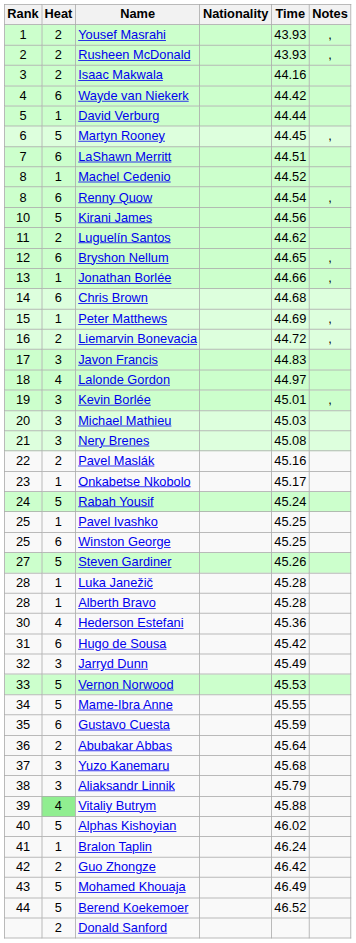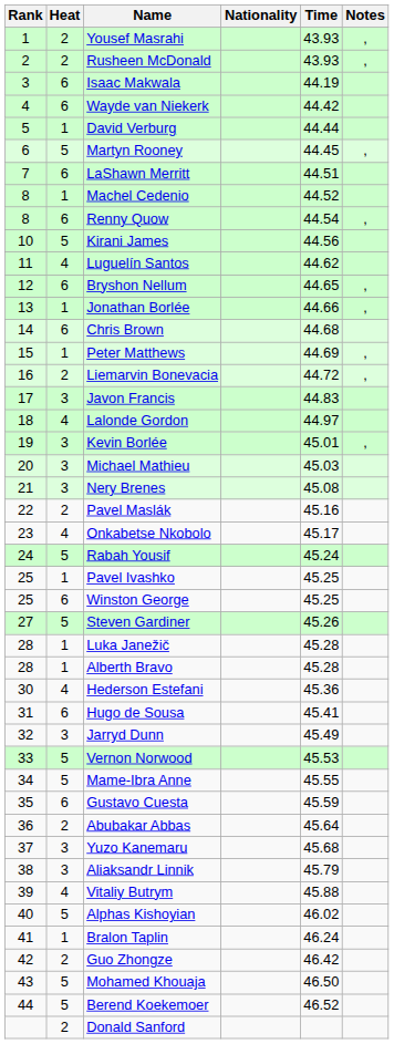 <table class="wikitable sortable" style="text-align:center">
 <tr>
 <th>Rank</th>
 <th>Heat</th>
 <th>Name</th>
 <th>Nationality</th>
 <th>Time</th>
 <th>Notes</th>
 </tr>
 <tr bgcolor=ccffcc>
 <td>1</td>
 <td>2</td>
 <td align=left><a href='#'>Yousef Masrahi</a></td>
 <td align=left></td>
 <td>43.93</td>
 <td>, </td>
 </tr>
 <tr bgcolor=ccffcc>
 <td>2</td>
 <td>2</td>
 <td align=left><a href='#'>Rusheen McDonald</a></td>
 <td align=left></td>
 <td>43.93</td>
 <td>, </td>
 </tr>
 <tr bgcolor=ccffcc>
 <td>3</td>
-<td>2</td>
+<td>6</td>
 <td align=left><a href='#'>Isaac Makwala</a></td>
 <td align=left></td>
-<td>44.16</td>
+<td>44.19</td>
 <td></td>
 </tr>
 <tr bgcolor=ccffcc>
 <td>4</td>
 <td>6</td>
 <td align=left><a href='#'>Wayde van Niekerk</a></td>
 <td align=left></td>
 <td>44.42</td>
 <td></td>
 </tr>
 <tr bgcolor=ccffcc>
 <td>5</td>
 <td>1</td>
 <td align=left><a href='#'>David Verburg</a></td>
 <td align=left></td>
 <td>44.44</td>
 <td></td>
 </tr>
 <tr bgcolor=ddffdd>
 <td>6</td>
 <td>5</td>
 <td align=left><a href='#'>Martyn Rooney</a></td>
 <td align=left></td>
 <td>44.45</td>
 <td>, </td>
 </tr>
 <tr bgcolor=ccffcc>
 <td>7</td>
 <td>6</td>
 <td align=left><a href='#'>LaShawn Merritt</a></td>
 <td align=left></td>
 <td>44.51</td>
 <td></td>
 </tr>
 <tr bgcolor=ccffcc>
 <td>8</td>
 <td>1</td>
 <td align=left><a href='#'>Machel Cedenio</a></td>
 <td align=left></td>
 <td>44.52</td>
 <td></td>
 </tr>
 <tr bgcolor=ccffcc>
 <td>8</td>
 <td>6</td>
 <td align=left><a href='#'>Renny Quow</a></td>
 <td align=left></td>
 <td>44.54</td>
 <td>, </td>
 </tr>
 <tr bgcolor=ccffcc>
 <td>10</td>
 <td>5</td>
 <td align=left><a href='#'>Kirani James</a></td>
 <td align=left></td>
 <td>44.56</td>
 <td></td>
 </tr>
 <tr bgcolor=ccffcc>
 <td>11</td>
-<td>2</td>
+<td>4</td>
 <td align=left><a href='#'>Luguelín Santos</a></td>
 <td align=left></td>
 <td>44.62</td>
 <td></td>
 </tr>
 <tr bgcolor=ccffcc>
 <td>12</td>
 <td>6</td>
 <td align=left><a href='#'>Bryshon Nellum</a></td>
 <td align=left></td>
 <td>44.65</td>
 <td>, </td>
 </tr>
 <tr bgcolor=ccffcc>
 <td>13</td>
 <td>1</td>
 <td align=left><a href='#'>Jonathan Borlée</a></td>
 <td align=left></td>
 <td>44.66</td>
 <td>, </td>
 </tr>
 <tr bgcolor=ddffdd>
 <td>14</td>
 <td>6</td>
 <td align=left><a href='#'>Chris Brown</a></td>
 <td align=left></td>
 <td>44.68</td>
 <td></td>
 </tr>
 <tr bgcolor=ddffdd>
 <td>15</td>
 <td>1</td>
 <td align=left><a href='#'>Peter Matthews</a></td>
 <td align=left></td>
 <td>44.69</td>
 <td>, </td>
 </tr>
 <tr bgcolor=ddffdd>
 <td>16</td>
 <td>2</td>
 <td align=left><a href='#'>Liemarvin Bonevacia</a></td>
 <td align=left></td>
 <td>44.72</td>
 <td>, </td>
 </tr>
 <tr bgcolor=ccffcc>
 <td>17</td>
 <td>3</td>
 <td align=left><a href='#'>Javon Francis</a></td>
 <td align=left></td>
 <td>44.83</td>
 <td></td>
 </tr>
 <tr bgcolor=ccffcc>
 <td>18</td>
 <td>4</td>
 <td align=left><a href='#'>Lalonde Gordon</a></td>
 <td align=left></td>
 <td>44.97</td>
 <td></td>
 </tr>
 <tr bgcolor=ccffcc>
 <td>19</td>
 <td>3</td>
 <td align=left><a href='#'>Kevin Borlée</a></td>
 <td align=left></td>
 <td>45.01</td>
 <td>, </td>
 </tr>
 <tr bgcolor=ddffdd>
 <td>20</td>
 <td>3</td>
 <td align=left><a href='#'>Michael Mathieu</a></td>
 <td align=left></td>
 <td>45.03</td>
 <td></td>
 </tr>
 <tr bgcolor=ddffdd>
 <td>21</td>
 <td>3</td>
 <td align=left><a href='#'>Nery Brenes</a></td>
 <td align=left></td>
 <td>45.08</td>
 <td></td>
 </tr>
 <tr>
 <td>22</td>
 <td>2</td>
 <td align=left><a href='#'>Pavel Maslák</a></td>
 <td align=left></td>
 <td>45.16</td>
 <td></td>
 </tr>
 <tr>
 <td>23</td>
-<td>1</td>
+<td>4</td>
 <td align=left><a href='#'>Onkabetse Nkobolo</a></td>
 <td align=left></td>
 <td>45.17</td>
 <td></td>
 </tr>
 <tr bgcolor=ccffcc>
 <td>24</td>
 <td>5</td>
 <td align=left><a href='#'>Rabah Yousif</a></td>
 <td align=left></td>
 <td>45.24</td>
 <td></td>
 </tr>
 <tr>
 <td>25</td>
 <td>1</td>
 <td align=left><a href='#'>Pavel Ivashko</a></td>
 <td align=left></td>
 <td>45.25</td>
 <td></td>
 </tr>
 <tr>
 <td>25</td>
 <td>6</td>
 <td align=left><a href='#'>Winston George</a></td>
 <td align=left></td>
 <td>45.25</td>
 <td></td>
 </tr>
 <tr bgcolor=ccffcc>
 <td>27</td>
 <td>5</td>
 <td align=left><a href='#'>Steven Gardiner</a></td>
 <td align=left></td>
 <td>45.26</td>
 <td></td>
 </tr>
 <tr>
 <td>28</td>
 <td>1</td>
 <td align=left><a href='#'>Luka Janežič</a></td>
 <td align=left></td>
 <td>45.28</td>
 <td></td>
 </tr>
 <tr>
 <td>28</td>
 <td>1</td>
 <td align=left><a href='#'>Alberth Bravo</a></td>
 <td align=left></td>
 <td>45.28</td>
 <td></td>
 </tr>
 <tr>
 <td>30</td>
 <td>4</td>
 <td align=left><a href='#'>Hederson Estefani</a></td>
 <td align=left></td>
 <td>45.36</td>
 <td></td>
 </tr>
 <tr>
 <td>31</td>
 <td>6</td>
 <td align=left><a href='#'>Hugo de Sousa</a></td>
 <td align=left></td>
-<td>45.42</td>
+<td>45.41</td>
 <td></td>
 </tr>
 <tr>
 <td>32</td>
 <td>3</td>
 <td align=left><a href='#'>Jarryd Dunn</a></td>
 <td align=left></td>
 <td>45.49</td>
 <td></td>
 </tr>
 <tr bgcolor=ccffcc>
 <td>33</td>
 <td>5</td>
 <td align=left><a href='#'>Vernon Norwood</a></td>
 <td align=left></td>
 <td>45.53</td>
 <td></td>
 </tr>
 <tr>
 <td>34</td>
 <td>5</td>
 <td align=left><a href='#'>Mame-Ibra Anne</a></td>
 <td align=left></td>
 <td>45.55</td>
 <td></td>
 </tr>
 <tr>
 <td>35</td>
 <td>6</td>
 <td align=left><a href='#'>Gustavo Cuesta</a></td>
 <td align=left></td>
 <td>45.59</td>
 <td></td>
 </tr>
 <tr>
 <td>36</td>
 <td>2</td>
 <td align=left><a href='#'>Abubakar Abbas</a></td>
 <td align=left></td>
 <td>45.64</td>
 <td></td>
 </tr>
 <tr>
 <td>37</td>
 <td>3</td>
 <td align=left><a href='#'>Yuzo Kanemaru</a></td>
 <td align=left></td>
 <td>45.68</td>
 <td></td>
 </tr>
 <tr>
 <td>38</td>
 <td>3</td>
 <td align=left><a href='#'>Aliaksandr Linnik</a></td>
 <td align=left></td>
 <td>45.79</td>
 <td></td>
 </tr>
 <tr>
 <td>39</td>
-<td style="background: lightgreen;">4</td>
+<td>4</td>
 <td align=left><a href='#'>Vitaliy Butrym</a></td>
 <td align=left></td>
 <td>45.88</td>
 <td></td>
 </tr>
 <tr>
 <td>40</td>
 <td>5</td>
 <td align=left><a href='#'>Alphas Kishoyian</a></td>
 <td align=left></td>
 <td>46.02</td>
 <td></td>
 </tr>
 <tr>
 <td>41</td>
 <td>1</td>
 <td align=left><a href='#'>Bralon Taplin</a></td>
 <td align=left></td>
 <td>46.24</td>
 <td></td>
 </tr>
 <tr>
 <td>42</td>
 <td>2</td>
 <td align=left><a href='#'>Guo Zhongze</a></td>
 <td align=left></td>
 <td>46.42</td>
 <td></td>
 </tr>
 <tr>
 <td>43</td>
 <td>5</td>
 <td align=left><a href='#'>Mohamed Khouaja</a></td>
 <td align=left></td>
-<td>46.49</td>
+<td>46.50</td>
 <td></td>
 </tr>
 <tr>
 <td>44</td>
 <td>5</td>
 <td align=left><a href='#'>Berend Koekemoer</a></td>
 <td align=left></td>
 <td>46.52</td>
 <td></td>
 </tr>
 <tr>
 <td></td>
 <td>2</td>
 <td align=left><a href='#'>Donald Sanford</a></td>
 <td align=left></td>
 <td></td>
 <td></td>
 </tr>
 </table>
